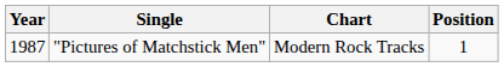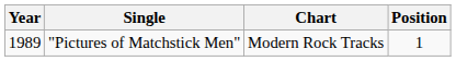 <table class="wikitable">
 <tr>
 <th>Year</th>
 <th>Single</th>
 <th>Chart</th>
 <th>Position</th>
 </tr>
 <tr>
-<td>1987</td>
+<td>1989</td>
 <td>"Pictures of Matchstick Men"</td>
 <td>Modern Rock Tracks</td>
 <td style="text-align:center;">1</td>
 </tr>
 </table>
